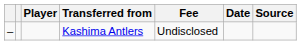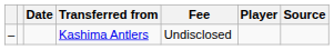 <table class="wikitable plainrowheaders sortable">
 <tr>
 <th></th>
 <th></th>
-<th scope=col>Player</th>
+<th scope=col>Date</th>
 <th>Transferred from</th>
 <th !scope=col; style="width: 91px;">Fee</th>
-<th scope=col>Date</th>
+<th scope=col>Player</th>
 <th scope=col>Source</th>
 </tr>
 <tr>
 <td align=center>–</td>
 <td align=center></td>
 <td></td>
 <td> <a href='#'>Kashima Antlers</a></td>
 <td>Undisclosed</td>
 <td></td>
 <td></td>
 </tr>
 </table>
